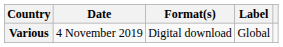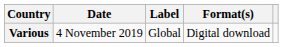 <table class="wikitable plainrowheaders">
 <tr>
 <th scope="col">Country</th>
 <th scope="col">Date</th>
+<th scope="col">Label</th>
 <th scope="col">Format(s)</th>
-<th scope="col">Label</th>
 <th scope="col"></th>
 </tr>
 <tr>
 <th scope="row">Various</th>
 <td>4 November 2019</td>
+<td>Global</td>
 <td>Digital download</td>
-<td>Global</td>
 <td></td>
 </tr>
 </table>
